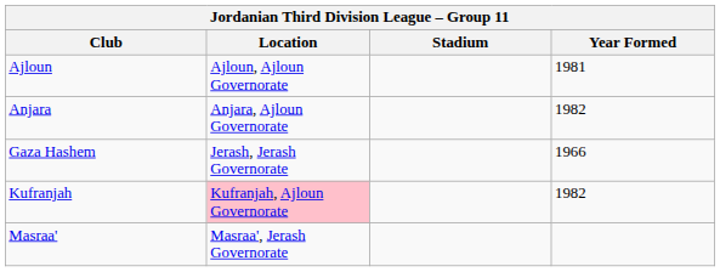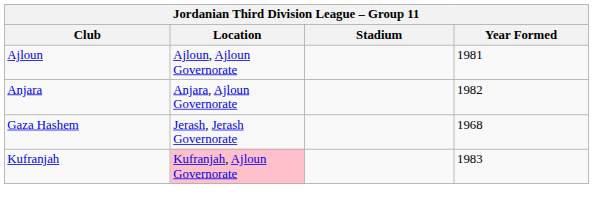 <table class="wikitable">
 <tr>
 <th colspan="4">Jordanian Third Division League – Group 11</th>
 </tr>
 <tr>
 <th style="width:200px;">Club</th>
 <th style="width:160px;">Location</th>
 <th style="width:180px;">Stadium</th>
 <th style="width:160px;">Year Formed</th>
 </tr>
 <tr style="vertical-align:top;">
 <td><a href='#'>Ajloun</a></td>
 <td><a href='#'>Ajloun</a>, <a href='#'>Ajloun Governorate</a></td>
 <td></td>
 <td>1981</td>
 </tr>
 <tr style="vertical-align:top;">
 <td><a href='#'>Anjara</a></td>
 <td><a href='#'>Anjara</a>, <a href='#'>Ajloun Governorate</a></td>
 <td></td>
 <td>1982</td>
 </tr>
 <tr style="vertical-align:top;">
 <td><a href='#'>Gaza Hashem</a></td>
 <td><a href='#'>Jerash</a>, <a href='#'>Jerash Governorate</a></td>
 <td></td>
-<td>1966</td>
+<td>1968</td>
 </tr>
 <tr style="vertical-align:top;">
 <td><a href='#'>Kufranjah</a></td>
 <td style="background: pink;"><a href='#'>Kufranjah</a>, <a href='#'>Ajloun Governorate</a></td>
 <td></td>
-<td>1982</td>
-</tr>
-<tr style="vertical-align:top;">
-<td><a href='#'>Masraa'</a></td>
-<td><a href='#'>Masraa'</a>, <a href='#'>Jerash Governorate</a></td>
-<td></td>
-<td></td>
+<td>1983</td>
 </tr>
 </table>
